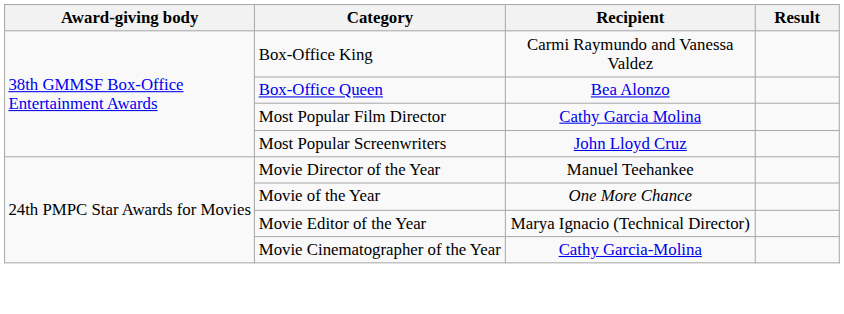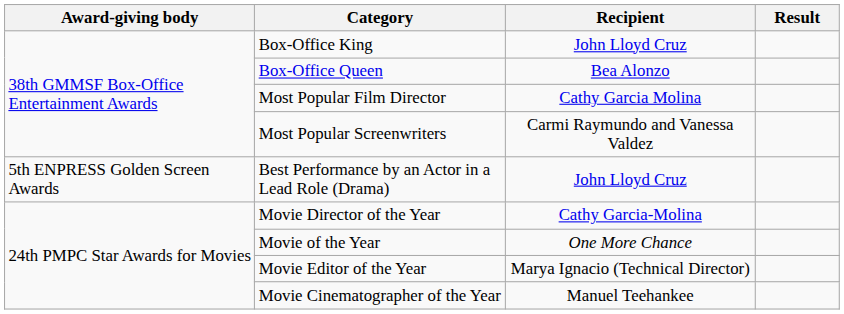 <table | width="90%" class="wikitable sortable">
 <tr>
 <th style="width:30%;">Award-giving body</th>
 <th style="width:30%;">Category</th>
 <th style="width:30%;">Recipient</th>
 <th style="width:10%;">Result</th>
 </tr>
 <tr>
 <td rowspan="4" style="text-align:left;"><a href='#'>38th GMMSF Box-Office Entertainment Awards</a></td>
 <td style="text-align:left;">Box-Office King</td>
-<td align=center>Carmi Raymundo and Vanessa Valdez</td>
+<td style="text-align:center;"><a href='#'>John Lloyd Cruz</a></td>
 <td></td>
 </tr>
 <tr>
 <td><a href='#'>Box-Office Queen</a></td>
 <td align=center><a href='#'>Bea Alonzo</a></td>
 <td></td>
 </tr>
 <tr>
 <td>Most Popular Film Director</td>
 <td align=center><a href='#'>Cathy Garcia Molina</a></td>
 <td></td>
 </tr>
 <tr>
 <td>Most Popular Screenwriters</td>
-<td style="text-align:center;"><a href='#'>John Lloyd Cruz</a></td>
+<td align=center>Carmi Raymundo and Vanessa Valdez</td>
+<td></td>
+</tr>
+<tr>
+<td>5th ENPRESS Golden Screen Awards</td>
+<td>Best Performance by an Actor in a Lead Role (Drama)</td>
+<td align=center><a href='#'>John Lloyd Cruz</a></td>
 <td></td>
 </tr>
 <tr>
 <td rowspan=4>24th PMPC Star Awards for Movies</td>
 <td>Movie Director of the Year</td>
-<td align=center>Manuel Teehankee</td>
+<td align=center><a href='#'>Cathy Garcia-Molina</a></td>
 <td></td>
 </tr>
 <tr>
 <td>Movie of the Year</td>
 <td align=center><em>One More Chance</em></td>
 <td></td>
 </tr>
 <tr>
 <td>Movie Editor of the Year</td>
 <td align=center>Marya Ignacio (Technical Director)</td>
 <td></td>
 </tr>
 <tr>
 <td>Movie Cinematographer of the Year</td>
-<td align=center><a href='#'>Cathy Garcia-Molina</a></td>
+<td align=center>Manuel Teehankee</td>
 <td></td>
 </tr>
 </table>
